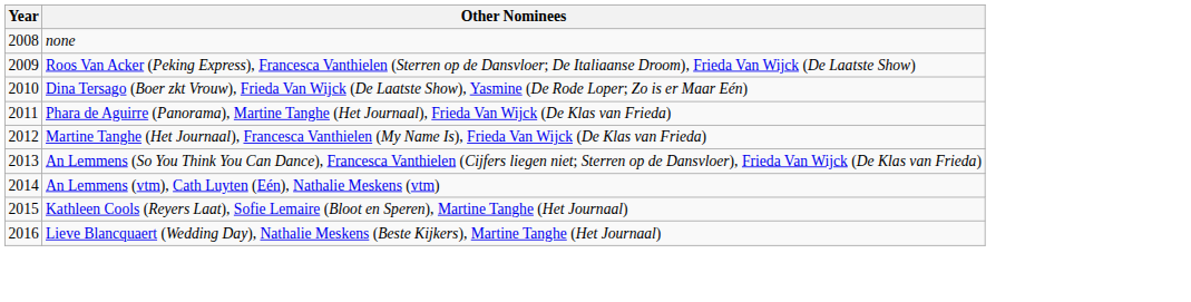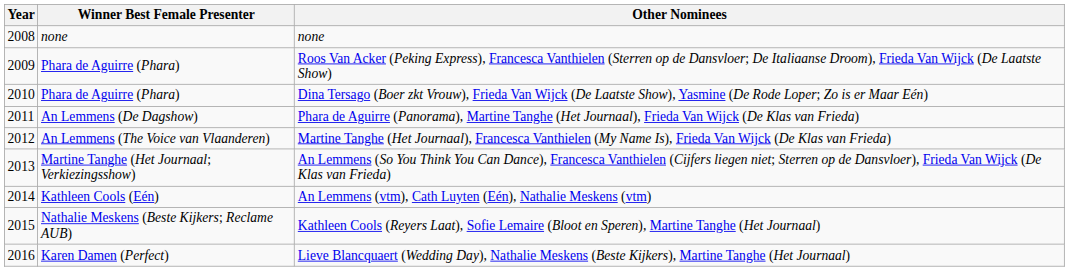 <table class="wikitable" align="center">
 <tr>
 <th>Year</th>
+<th>Winner Best Female Presenter</th>
 <th>Other Nominees</th>
 </tr>
 <tr>
 <td>2008</td>
 <td><em>none</em></td>
+<td><em>none</em></td>
 </tr>
 <tr>
 <td>2009</td>
+<td><a href='#'>Phara de Aguirre</a> (<em>Phara</em>)</td>
 <td><a href='#'>Roos Van Acker</a> (<em>Peking Express</em>), <a href='#'>Francesca Vanthielen</a> (<em>Sterren op de Dansvloer</em>; <em>De Italiaanse Droom</em>), <a href='#'>Frieda Van Wijck</a> (<em>De Laatste Show</em>)</td>
 </tr>
 <tr>
 <td>2010</td>
+<td><a href='#'>Phara de Aguirre</a> (<em>Phara</em>)</td>
 <td><a href='#'>Dina Tersago</a> (<em>Boer zkt Vrouw</em>), <a href='#'>Frieda Van Wijck</a> (<em>De Laatste Show</em>), <a href='#'>Yasmine</a> (<em>De Rode Loper</em>; <em>Zo is er Maar Eén</em>)</td>
 </tr>
 <tr>
 <td>2011</td>
+<td><a href='#'>An Lemmens</a> (<em>De Dagshow</em>)</td>
 <td><a href='#'>Phara de Aguirre</a> (<em>Panorama</em>), <a href='#'>Martine Tanghe</a> (<em>Het Journaal</em>), <a href='#'>Frieda Van Wijck</a> (<em>De Klas van Frieda</em>)</td>
 </tr>
 <tr>
 <td>2012</td>
+<td><a href='#'>An Lemmens</a> (<em>The Voice van Vlaanderen</em>)</td>
 <td><a href='#'>Martine Tanghe</a> (<em>Het Journaal</em>), <a href='#'>Francesca Vanthielen</a> (<em>My Name Is</em>), <a href='#'>Frieda Van Wijck</a> (<em>De Klas van Frieda</em>)</td>
 </tr>
 <tr>
 <td>2013</td>
+<td><a href='#'>Martine Tanghe</a> (<em>Het Journaal</em>; <em>Verkiezingsshow</em>)</td>
 <td><a href='#'>An Lemmens</a> (<em>So You Think You Can Dance</em>), <a href='#'>Francesca Vanthielen</a> (<em>Cijfers liegen niet</em>; <em>Sterren op de Dansvloer</em>), <a href='#'>Frieda Van Wijck</a> (<em>De Klas van Frieda</em>)</td>
 </tr>
 <tr>
 <td>2014</td>
+<td><a href='#'>Kathleen Cools</a> (<a href='#'>Eén</a>)</td>
 <td><a href='#'>An Lemmens</a> (<a href='#'>vtm</a>), <a href='#'>Cath Luyten</a> (<a href='#'>Eén</a>), <a href='#'>Nathalie Meskens</a> (<a href='#'>vtm</a>)</td>
 </tr>
 <tr>
 <td>2015</td>
+<td><a href='#'>Nathalie Meskens</a> (<em>Beste Kijkers</em>; <em>Reclame AUB</em>)</td>
 <td><a href='#'>Kathleen Cools</a> (<em>Reyers Laat</em>), <a href='#'>Sofie Lemaire</a> (<em>Bloot en Speren</em>), <a href='#'>Martine Tanghe</a> (<em>Het Journaal</em>)</td>
 </tr>
 <tr>
 <td>2016</td>
+<td><a href='#'>Karen Damen</a> (<em>Perfect</em>)</td>
 <td><a href='#'>Lieve Blancquaert</a> (<em>Wedding Day</em>), <a href='#'>Nathalie Meskens</a> (<em>Beste Kijkers</em>), <a href='#'>Martine Tanghe</a> (<em>Het Journaal</em>)</td>
 </tr>
 </table>
